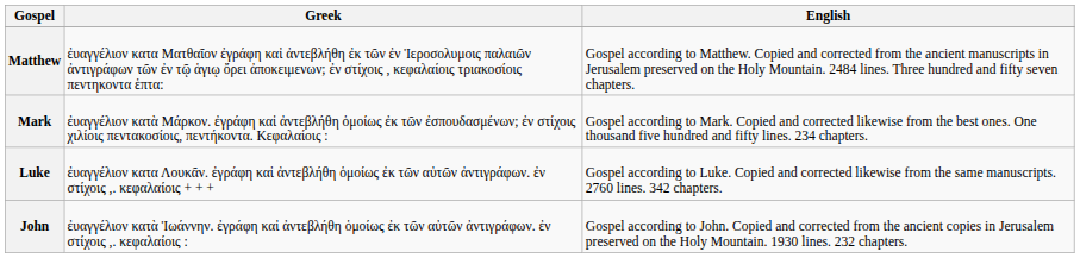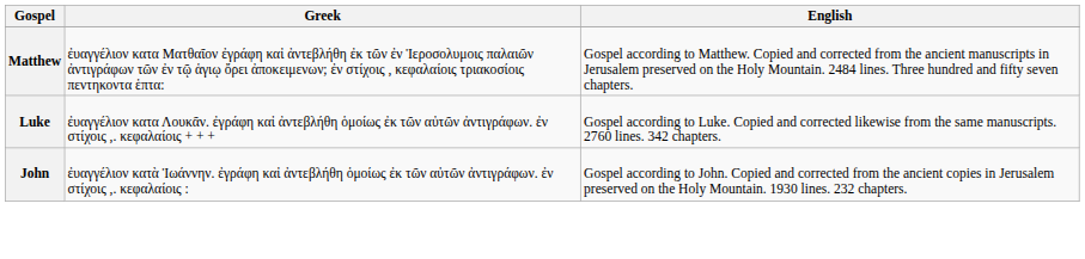 <table class="wikitable">
 <tr>
 <th>Gospel</th>
 <th>Greek</th>
 <th>English</th>
 </tr>
 <tr>
 </tr>
 <tr>
 <th>Matthew</th>
 <td><br>ἐυαγγέλιον κατα Ματθαῖον ἐγράφη καἰ ἀντεβλήθη ἐκ τῶν ἐν Ἱεροσολυμοις παλαιῶν ἀντιγράφων τῶν ἐν τῷ ἁγιῳ ὄρει ἀποκειμενων; ἐν στίχοις , κεφαλαίοις τριακοσίοις πεντηκοντα ἑπτα:</td>
 <td><br>Gospel according to Matthew. Copied and corrected from the ancient manuscripts in Jerusalem preserved on the Holy Mountain. 2484 lines. Three hundred and fifty seven chapters.</td>
 </tr>
 <tr>
-<th>Mark</th>
-<td><br>ἐυαγγέλιον κατὰ Μάρκον. ἐγράφη καἰ ἀντεβλήθη ὁμοίως ἐκ τῶν ἐσπουδασμένων; ἐν στίχοις χιλίοις πεντακοσίοις, πεντήκοντα. Κεφαλαίοις :</td>
-<td><br>Gospel according to Mark. Copied and corrected likewise from the best ones. One thousand five hundred and fifty lines. 234 chapters.</td>
-</tr>
-<tr>
 <th>Luke</th>
 <td><br>ἐυαγγέλιον κατα Λουκᾶν. ἐγράφη καἰ ἀντεβλήθη ὁμοίως ἐκ τῶν αὐτῶν ἀντιγράφων. ἐν στίχοις ,. κεφαλαίοις  + + +</td>
 <td><br>Gospel according to Luke. Copied and corrected likewise from the same manuscripts. 2760 lines. 342 chapters.</td>
 </tr>
 <tr>
 <th>John</th>
 <td><br>ἐυαγγέλιον κατὰ Ἱωάννην. ἐγράφη καἰ ἀντεβλήθη ὁμοίως ἐκ τῶν αὐτῶν ἀντιγράφων. ἐν στίχοις ,. κεφαλαίοις :</td>
 <td><br>Gospel according to John. Copied and corrected from the ancient copies in Jerusalem preserved on the Holy Mountain. 1930 lines. 232 chapters.</td>
 </tr>
 </table>
